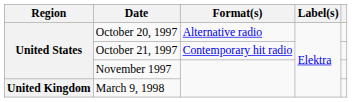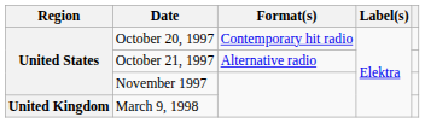 <table class="wikitable plainrowheaders">
 <tr>
 <th scope="col">Region</th>
 <th scope="col">Date</th>
 <th scope="col">Format(s)</th>
 <th scope="col">Label(s)</th>
 <th scope="col"></th>
 </tr>
 <tr>
 <th scope="row" rowspan="3">United States</th>
 <td>October 20, 1997</td>
-<td><a href='#'>Alternative radio</a></td>
+<td><a href='#'>Contemporary hit radio</a></td>
 <td rowspan="4"><a href='#'>Elektra</a></td>
 <td></td>
 </tr>
 <tr>
 <td>October 21, 1997</td>
-<td><a href='#'>Contemporary hit radio</a></td>
+<td><a href='#'>Alternative radio</a></td>
 <td></td>
 </tr>
 <tr>
 <td>November 1997</td>
 <td rowspan="2"></td>
 <td></td>
 </tr>
 <tr>
 <th scope="row">United Kingdom</th>
 <td>March 9, 1998</td>
 <td></td>
 </tr>
 </table>
